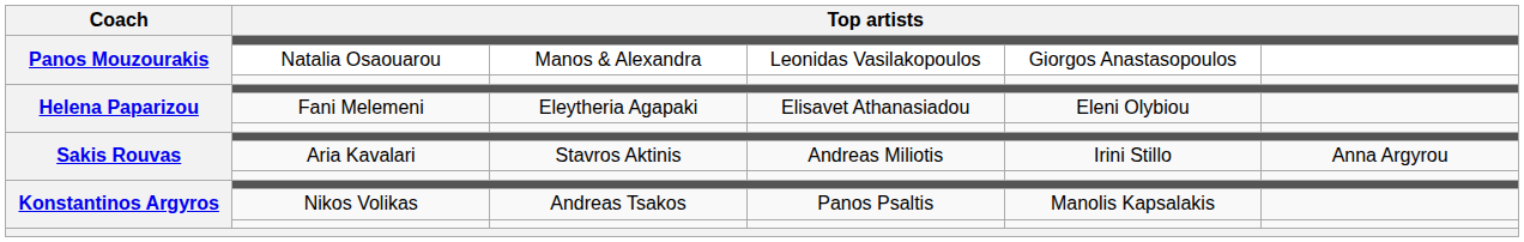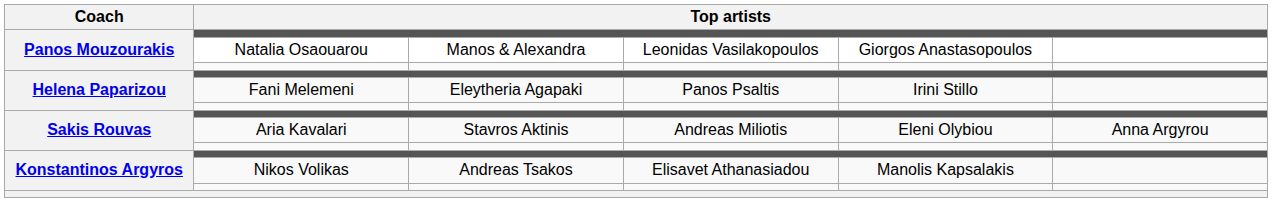 <table class="wikitable" style="text-align:center; width:100%">
 <tr>
 <th scope="col" style="width:15%">Coach</th>
 <th colspan="5" style="width:85%">Top artists</th>
 </tr>
 <tr>
 <th rowspan="3"><a href='#'>Panos Mouzourakis</a></th>
 <td colspan="5" style="background-color:#555555;"></td>
 </tr>
 <tr>
 <td style="background:white; width:17%">Natalia Osaouarou</td>
 <td style="background:white; width:17%">Manos & Alexandra</td>
 <td style="background:white; width:17%">Leonidas Vasilakopoulos</td>
 <td style="background:white; width:17%">Giorgos Anastasopoulos</td>
 <td style="background:white; width:17%"></td>
 </tr>
 <tr>
 <td></td>
 <td></td>
 <td></td>
 <td></td>
 <td></td>
 </tr>
 <tr>
 <th rowspan="3"><a href='#'>Helena Paparizou</a></th>
 <td colspan="5" style="background-color:#555555;"></td>
 </tr>
 <tr>
 <td>Fani Melemeni</td>
 <td>Eleytheria Agapaki</td>
-<td>Elisavet Athanasiadou</td>
-<td>Eleni Olybiou</td>
+<td>Panos Psaltis</td>
+<td>Irini Stillo</td>
 <td></td>
 </tr>
 <tr>
 <td></td>
 <td></td>
 <td></td>
 <td></td>
 <td></td>
 </tr>
 <tr>
 <th rowspan="3"><a href='#'>Sakis Rouvas</a></th>
 <td colspan="5" style="background-color:#555555;"></td>
 </tr>
 <tr>
 <td>Aria Kavalari</td>
 <td>Stavros Aktinis</td>
 <td>Andreas Miliotis</td>
-<td>Irini Stillo</td>
+<td>Eleni Olybiou</td>
 <td>Anna Argyrou</td>
 </tr>
 <tr>
 <td></td>
 <td></td>
 <td></td>
 <td></td>
 <td></td>
 </tr>
 <tr>
 <th rowspan="3"><a href='#'>Konstantinos Argyros</a></th>
 <td colspan="5" style="background-color:#555555;"></td>
 </tr>
 <tr>
 <td>Nikos Volikas</td>
 <td>Andreas Tsakos</td>
-<td>Panos Psaltis</td>
+<td>Elisavet Athanasiadou</td>
 <td>Manolis Kapsalakis</td>
 <td></td>
 </tr>
 <tr>
 <td></td>
 <td></td>
 <td></td>
 <td></td>
 <td></td>
 </tr>
 <tr>
 <th colspan="6" style="font-size:90%; line-height:12px;"><small></small></th>
 </tr>
 </table>
